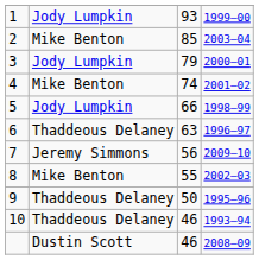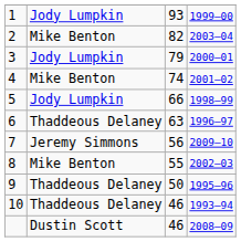 <table class="wikitable">
 <tr>
 </tr>
 <tr>
 <td>1</td>
 <td><a href='#'>Jody Lumpkin</a></td>
 <td>93</td>
 <td style="font-size:80%;"><a href='#'>1999–00</a></td>
 </tr>
 <tr>
 <td>2</td>
 <td>Mike Benton</td>
-<td>85</td>
+<td>82</td>
 <td style="font-size:80%;"><a href='#'>2003–04</a></td>
 </tr>
 <tr>
 <td>3</td>
 <td><a href='#'>Jody Lumpkin</a></td>
 <td>79</td>
 <td style="font-size:80%;"><a href='#'>2000–01</a></td>
 </tr>
 <tr>
 <td>4</td>
 <td>Mike Benton</td>
 <td>74</td>
 <td style="font-size:80%;"><a href='#'>2001–02</a></td>
 </tr>
 <tr>
 <td>5</td>
 <td><a href='#'>Jody Lumpkin</a></td>
 <td>66</td>
 <td style="font-size:80%;"><a href='#'>1998–99</a></td>
 </tr>
 <tr>
 <td>6</td>
 <td>Thaddeous Delaney</td>
 <td>63</td>
 <td style="font-size:80%;"><a href='#'>1996–97</a></td>
 </tr>
 <tr>
 <td>7</td>
 <td>Jeremy Simmons</td>
 <td>56</td>
 <td style="font-size:80%;"><a href='#'>2009–10</a></td>
 </tr>
 <tr>
 <td>8</td>
 <td>Mike Benton</td>
 <td>55</td>
 <td style="font-size:80%;"><a href='#'>2002–03</a></td>
 </tr>
 <tr>
 <td>9</td>
 <td>Thaddeous Delaney</td>
 <td>50</td>
 <td style="font-size:80%;"><a href='#'>1995–96</a></td>
 </tr>
 <tr>
 <td>10</td>
 <td>Thaddeous Delaney</td>
 <td>46</td>
 <td style="font-size:80%;"><a href='#'>1993–94</a></td>
 </tr>
 <tr>
 <td></td>
 <td>Dustin Scott</td>
 <td>46</td>
 <td style="font-size:80%;"><a href='#'>2008–09</a></td>
 </tr>
 </table>
